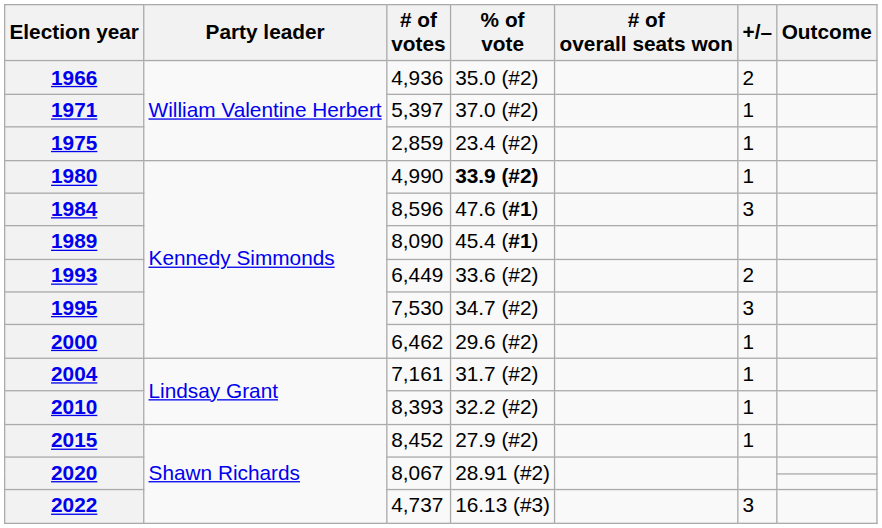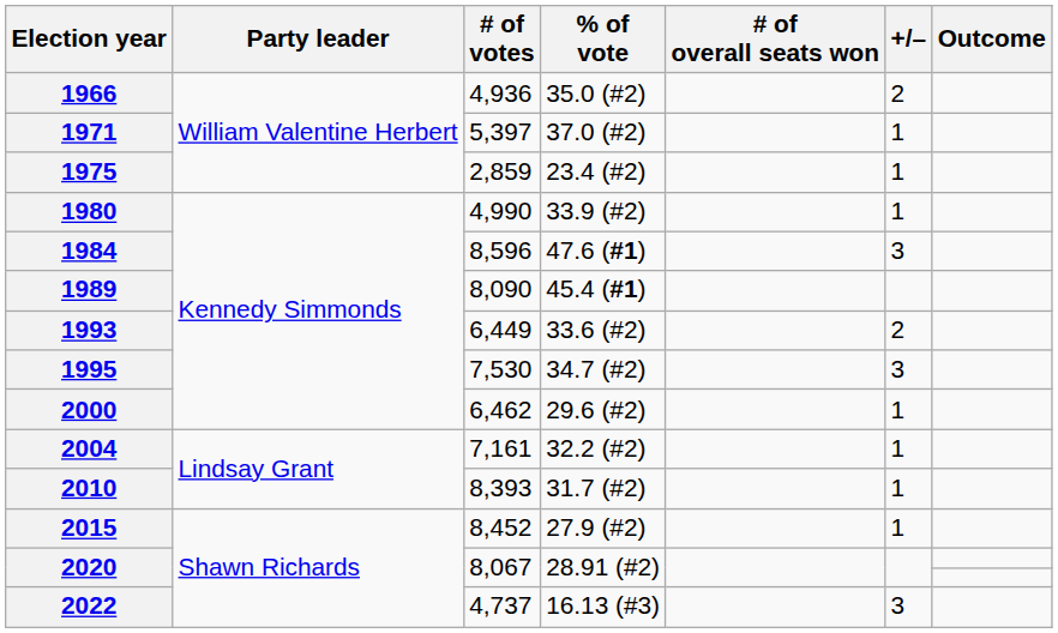 <table class=wikitable>
 <tr>
 <th>Election year</th>
 <th>Party leader</th>
 <th># of<br>votes</th>
 <th>% of<br>vote</th>
 <th># of<br>overall seats won</th>
 <th>+/–</th>
 <th>Outcome</th>
 </tr>
 <tr>
 <th><a href='#'>1966</a></th>
 <td rowspan="3"><a href='#'>William Valentine Herbert</a></td>
 <td>4,936</td>
 <td>35.0 (#2)</td>
 <td></td>
 <td>2</td>
 <td></td>
 </tr>
 <tr>
 <th><a href='#'>1971</a></th>
 <td>5,397</td>
 <td>37.0 (#2)</td>
 <td></td>
 <td>1</td>
 <td></td>
 </tr>
 <tr>
 <th><a href='#'>1975</a></th>
 <td>2,859</td>
 <td>23.4 (#2)</td>
 <td></td>
 <td>1</td>
 <td></td>
 </tr>
 <tr>
 <th><a href='#'>1980</a></th>
 <td rowspan="6"><a href='#'>Kennedy Simmonds</a></td>
 <td>4,990</td>
-<td><strong>33.9 (#2)</strong></td>
+<td>33.9 (#2)</td>
 <td></td>
 <td>1</td>
 <td></td>
 </tr>
 <tr>
 <th><a href='#'>1984</a></th>
 <td>8,596</td>
 <td>47.6 (<strong>#1</strong>)</td>
 <td></td>
 <td>3</td>
 <td></td>
 </tr>
 <tr>
 <th><a href='#'>1989</a></th>
 <td>8,090</td>
 <td>45.4 (<strong>#1</strong>)</td>
 <td></td>
 <td></td>
 <td></td>
 </tr>
 <tr>
 <th><a href='#'>1993</a></th>
 <td>6,449</td>
 <td>33.6 (#2)</td>
 <td></td>
 <td>2</td>
 <td></td>
 </tr>
 <tr>
 <th><a href='#'>1995</a></th>
 <td>7,530</td>
 <td>34.7 (#2)</td>
 <td></td>
 <td>3</td>
 <td></td>
 </tr>
 <tr>
 <th><a href='#'>2000</a></th>
 <td>6,462</td>
 <td>29.6 (#2)</td>
 <td></td>
 <td>1</td>
 <td></td>
 </tr>
 <tr>
 <th><a href='#'>2004</a></th>
 <td rowspan="2"><a href='#'>Lindsay Grant</a></td>
 <td>7,161</td>
-<td>31.7 (#2)</td>
+<td>32.2 (#2)</td>
 <td></td>
 <td>1</td>
 <td></td>
 </tr>
 <tr>
 <th><a href='#'>2010</a></th>
 <td>8,393</td>
-<td>32.2 (#2)</td>
+<td>31.7 (#2)</td>
 <td></td>
 <td>1</td>
 <td></td>
 </tr>
 <tr>
 <th><a href='#'>2015</a></th>
 <td rowspan="4"><a href='#'>Shawn Richards</a></td>
 <td>8,452</td>
 <td>27.9 (#2)</td>
 <td></td>
 <td>1</td>
 <td></td>
 </tr>
 <tr>
 <th rowspan="2"><a href='#'>2020</a></th>
 <td rowspan="2">8,067</td>
 <td rowspan="2">28.91 (#2)</td>
 <td rowspan="2"></td>
 <td rowspan="2"></td>
 <td></td>
 </tr>
 <tr>
 <td></td>
 </tr>
 <tr>
 <th><a href='#'>2022</a></th>
 <td>4,737</td>
 <td>16.13 (#3)</td>
 <td></td>
 <td>3</td>
 <td></td>
 </tr>
 </table>
